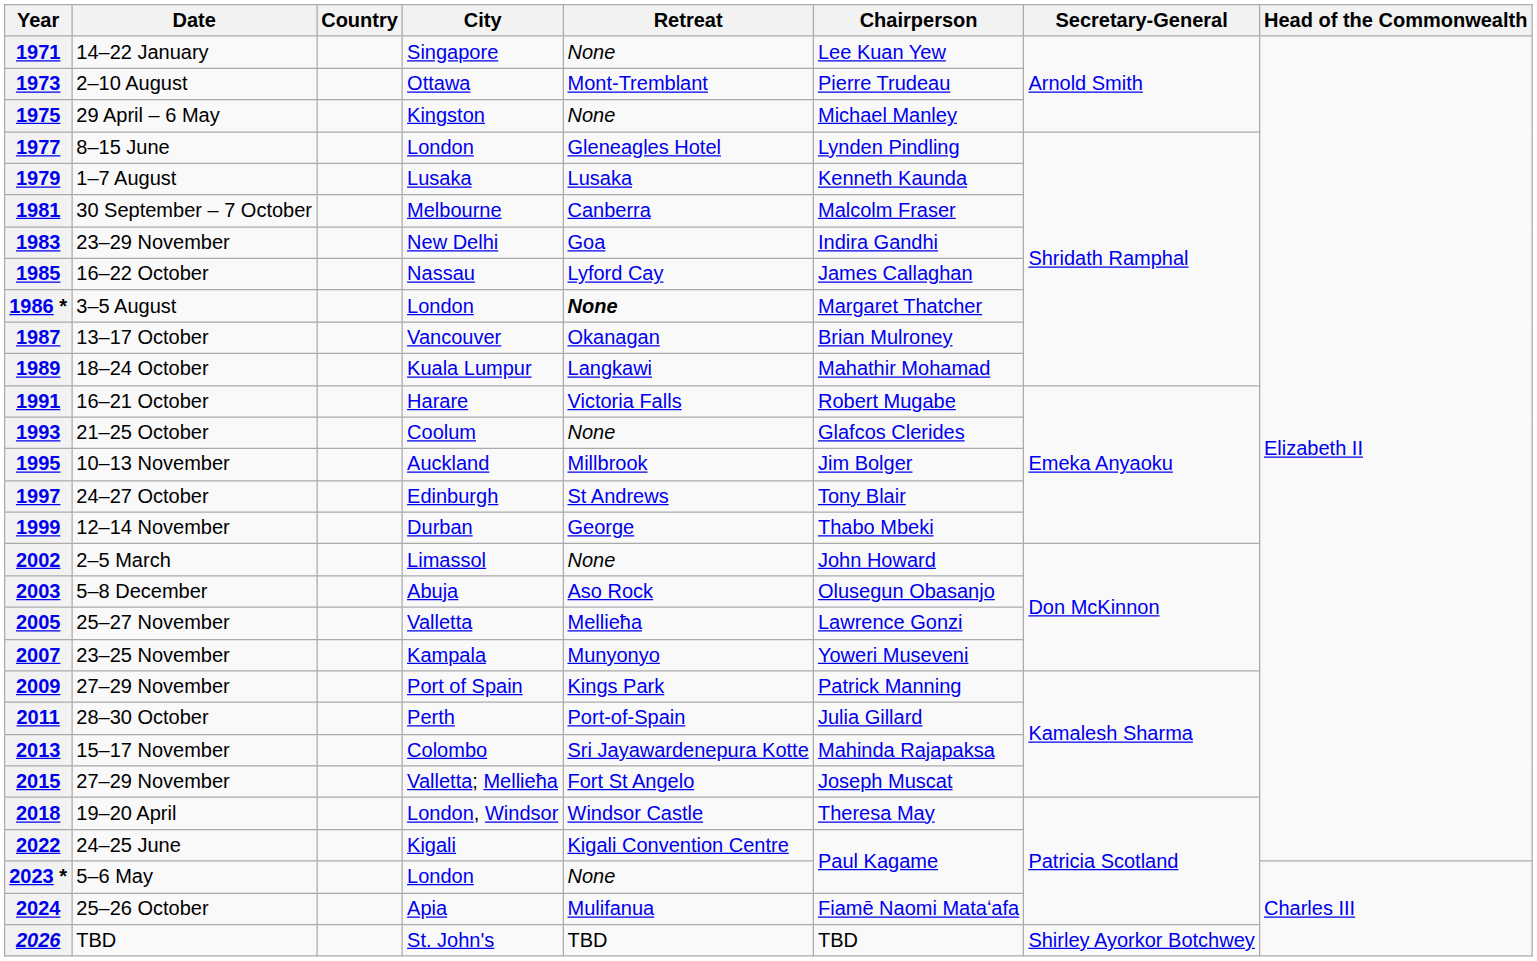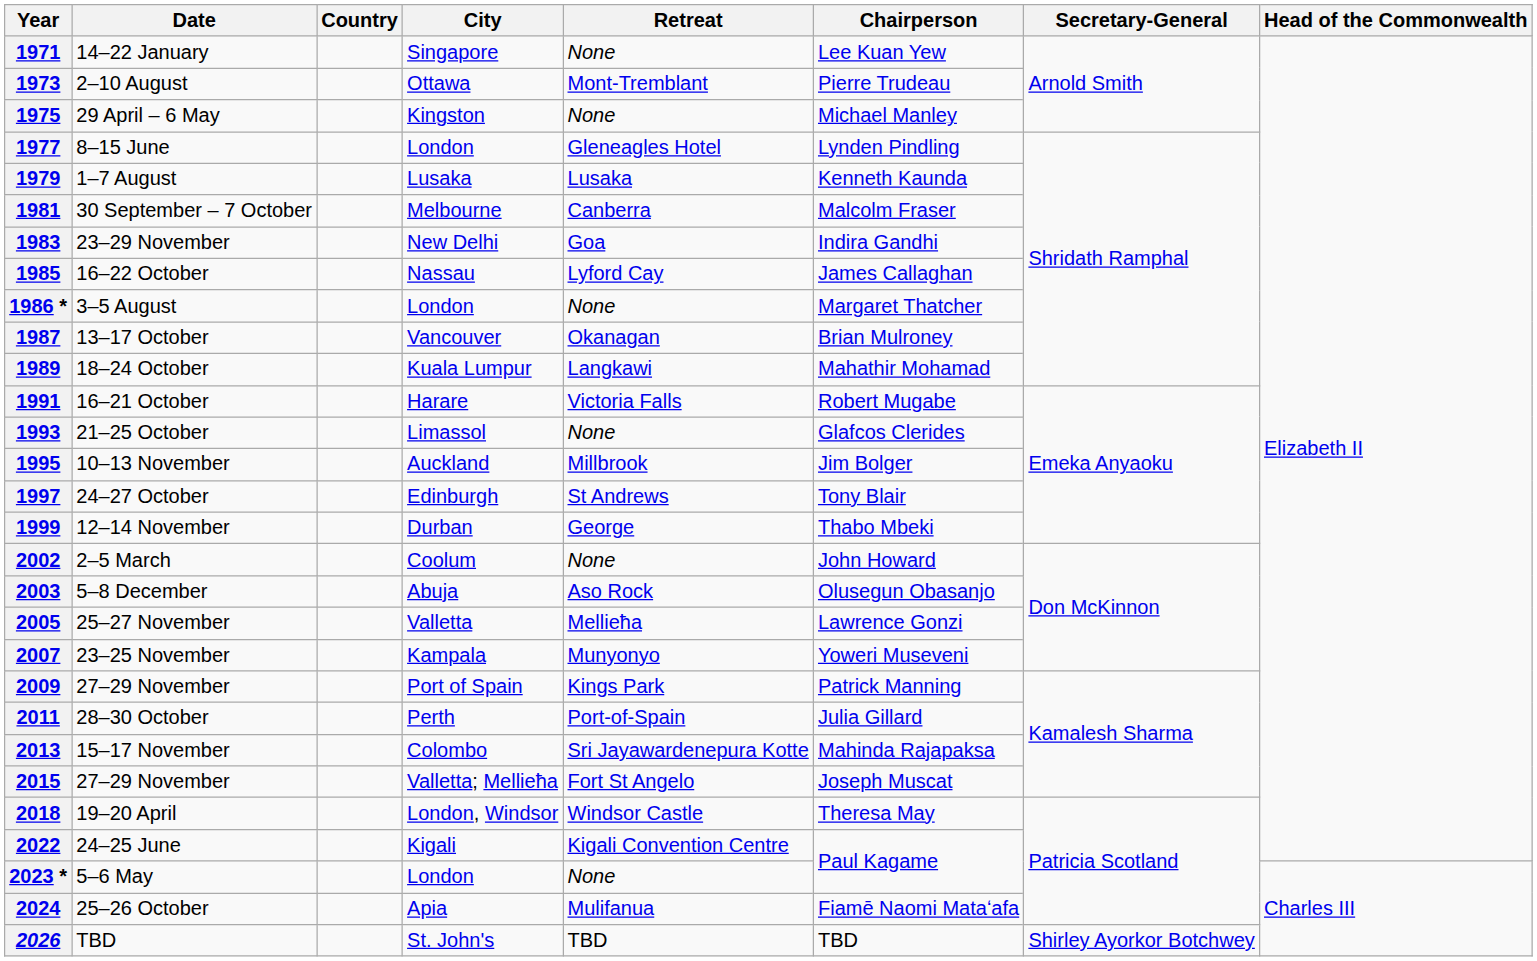 <table class="wikitable sortable">
 <tr>
 <th>Year</th>
 <th>Date</th>
 <th>Country</th>
 <th>City</th>
 <th>Retreat</th>
 <th>Chairperson</th>
 <th>Secretary-General</th>
 <th>Head of the Commonwealth</th>
 </tr>
 <tr>
 <th><a href='#'>1971</a></th>
 <td>14–22 January</td>
 <td></td>
 <td><a href='#'>Singapore</a></td>
 <td><em>None</em></td>
 <td><a href='#'>Lee Kuan Yew</a></td>
 <td rowspan="3"><a href='#'>Arnold Smith</a></td>
 <td rowspan="26"><a href='#'>Elizabeth II</a></td>
 </tr>
 <tr>
 <th><a href='#'>1973</a></th>
 <td>2–10 August</td>
 <td></td>
 <td><a href='#'>Ottawa</a></td>
 <td><a href='#'>Mont-Tremblant</a></td>
 <td><a href='#'>Pierre Trudeau</a></td>
 </tr>
 <tr>
 <th><a href='#'>1975</a></th>
 <td>29 April – 6 May</td>
 <td></td>
 <td><a href='#'>Kingston</a></td>
 <td><em>None</em></td>
 <td><a href='#'>Michael Manley</a></td>
 </tr>
 <tr>
 <th><a href='#'>1977</a></th>
 <td>8–15 June</td>
 <td></td>
 <td><a href='#'>London</a></td>
 <td><a href='#'>Gleneagles Hotel</a></td>
 <td><a href='#'>Lynden Pindling</a></td>
 <td rowspan="8"><a href='#'>Shridath Ramphal</a></td>
 </tr>
 <tr>
 <th><a href='#'>1979</a></th>
 <td>1–7 August</td>
 <td></td>
 <td><a href='#'>Lusaka</a></td>
 <td><a href='#'>Lusaka</a></td>
 <td><a href='#'>Kenneth Kaunda</a></td>
 </tr>
 <tr>
 <th><a href='#'>1981</a></th>
 <td>30 September – 7 October</td>
 <td></td>
 <td><a href='#'>Melbourne</a></td>
 <td><a href='#'>Canberra</a></td>
 <td><a href='#'>Malcolm Fraser</a></td>
 </tr>
 <tr>
 <th><a href='#'>1983</a></th>
 <td>23–29 November</td>
 <td></td>
 <td><a href='#'>New Delhi</a></td>
 <td><a href='#'>Goa</a></td>
 <td><a href='#'>Indira Gandhi</a></td>
 </tr>
 <tr>
 <th><a href='#'>1985</a></th>
 <td>16–22 October</td>
 <td></td>
 <td><a href='#'>Nassau</a></td>
 <td><a href='#'>Lyford Cay</a></td>
 <td><a href='#'>James Callaghan</a></td>
 </tr>
 <tr>
 <th><a href='#'>1986</a> *</th>
 <td>3–5 August</td>
 <td></td>
 <td><a href='#'>London</a></td>
-<td><strong><em>None</em></strong></td>
+<td><em>None</em></td>
 <td><a href='#'>Margaret Thatcher</a></td>
 </tr>
 <tr>
 <th><a href='#'>1987</a></th>
 <td>13–17 October</td>
 <td></td>
 <td><a href='#'>Vancouver</a></td>
 <td><a href='#'>Okanagan</a></td>
 <td><a href='#'>Brian Mulroney</a></td>
 </tr>
 <tr>
 <th><a href='#'>1989</a></th>
 <td>18–24 October</td>
 <td></td>
 <td><a href='#'>Kuala Lumpur</a></td>
 <td><a href='#'>Langkawi</a></td>
 <td><a href='#'>Mahathir Mohamad</a></td>
 </tr>
 <tr>
 <th><a href='#'>1991</a></th>
 <td>16–21 October</td>
 <td></td>
 <td><a href='#'>Harare</a></td>
 <td><a href='#'>Victoria Falls</a></td>
 <td><a href='#'>Robert Mugabe</a></td>
 <td rowspan="5"><a href='#'>Emeka Anyaoku</a></td>
 </tr>
 <tr>
 <th><a href='#'>1993</a></th>
 <td>21–25 October</td>
 <td></td>
-<td><a href='#'>Coolum</a></td>
+<td><a href='#'>Limassol</a></td>
 <td><em>None</em></td>
 <td><a href='#'>Glafcos Clerides</a></td>
 </tr>
 <tr>
 <th><a href='#'>1995</a></th>
 <td>10–13 November</td>
 <td></td>
 <td><a href='#'>Auckland</a></td>
 <td><a href='#'>Millbrook</a></td>
 <td><a href='#'>Jim Bolger</a></td>
 </tr>
 <tr>
 <th><a href='#'>1997</a></th>
 <td>24–27 October</td>
 <td></td>
 <td><a href='#'>Edinburgh</a></td>
 <td><a href='#'>St Andrews</a></td>
 <td><a href='#'>Tony Blair</a></td>
 </tr>
 <tr>
 <th><a href='#'>1999</a></th>
 <td>12–14 November</td>
 <td></td>
 <td><a href='#'>Durban</a></td>
 <td><a href='#'>George</a></td>
 <td><a href='#'>Thabo Mbeki</a></td>
 </tr>
 <tr>
 <th><a href='#'>2002</a></th>
 <td>2–5 March</td>
 <td></td>
-<td><a href='#'>Limassol</a></td>
+<td><a href='#'>Coolum</a></td>
 <td><em>None</em></td>
 <td><a href='#'>John Howard</a></td>
 <td rowspan="4"><a href='#'>Don McKinnon</a></td>
 </tr>
 <tr>
 <th><a href='#'>2003</a></th>
 <td>5–8 December</td>
 <td></td>
 <td><a href='#'>Abuja</a></td>
 <td><a href='#'>Aso Rock</a></td>
 <td><a href='#'>Olusegun Obasanjo</a></td>
 </tr>
 <tr>
 <th><a href='#'>2005</a></th>
 <td>25–27 November</td>
 <td></td>
 <td><a href='#'>Valletta</a></td>
 <td><a href='#'>Mellieħa</a></td>
 <td><a href='#'>Lawrence Gonzi</a></td>
 </tr>
 <tr>
 <th><a href='#'>2007</a></th>
 <td>23–25 November</td>
 <td></td>
 <td><a href='#'>Kampala</a></td>
 <td><a href='#'>Munyonyo</a></td>
 <td><a href='#'>Yoweri Museveni</a></td>
 </tr>
 <tr>
 <th><a href='#'>2009</a></th>
 <td>27–29 November</td>
 <td></td>
 <td><a href='#'>Port of Spain</a></td>
 <td><a href='#'>Kings Park</a></td>
 <td><a href='#'>Patrick Manning</a></td>
 <td rowspan="4"><a href='#'>Kamalesh Sharma</a></td>
 </tr>
 <tr>
 <th><a href='#'>2011</a></th>
 <td>28–30 October</td>
 <td></td>
 <td><a href='#'>Perth</a></td>
 <td><a href='#'>Port-of-Spain</a></td>
 <td><a href='#'>Julia Gillard</a></td>
 </tr>
 <tr>
 <th><a href='#'>2013</a></th>
 <td>15–17 November</td>
 <td></td>
 <td><a href='#'>Colombo</a></td>
 <td><a href='#'>Sri Jayawardenepura Kotte</a></td>
 <td><a href='#'>Mahinda Rajapaksa</a></td>
 </tr>
 <tr>
 <th><a href='#'>2015</a></th>
 <td>27–29 November</td>
 <td></td>
 <td><a href='#'>Valletta</a>; <a href='#'>Mellieħa</a></td>
 <td><a href='#'>Fort St Angelo</a></td>
 <td><a href='#'>Joseph Muscat</a></td>
 </tr>
 <tr>
 <th><a href='#'>2018</a></th>
 <td>19–20 April</td>
 <td></td>
 <td><a href='#'>London</a>, <a href='#'>Windsor</a></td>
 <td><a href='#'>Windsor Castle</a></td>
 <td><a href='#'>Theresa May</a></td>
 <td rowspan="4"><a href='#'>Patricia Scotland</a></td>
 </tr>
 <tr>
 <th><a href='#'>2022</a></th>
 <td>24–25 June</td>
 <td></td>
 <td><a href='#'>Kigali</a></td>
 <td><a href='#'>Kigali Convention Centre</a></td>
 <td rowspan="2"><a href='#'>Paul Kagame</a></td>
 </tr>
 <tr>
 <th><a href='#'>2023</a> *</th>
 <td>5–6 May</td>
 <td></td>
 <td><a href='#'>London</a></td>
 <td><em>None</em></td>
 <td rowspan="3"><a href='#'>Charles III</a></td>
 </tr>
 <tr>
 <th><a href='#'>2024</a></th>
 <td>25–26 October</td>
 <td></td>
 <td><a href='#'>Apia</a></td>
 <td><a href='#'>Mulifanua</a></td>
 <td><a href='#'>Fiamē Naomi Mataʻafa</a></td>
 </tr>
 <tr>
 <th><em><a href='#'>2026</a></em></th>
 <td>TBD</td>
 <td></td>
 <td><a href='#'>St. John's</a></td>
 <td>TBD</td>
 <td>TBD</td>
 <td><a href='#'>Shirley Ayorkor Botchwey</a></td>
 </tr>
 </table>
